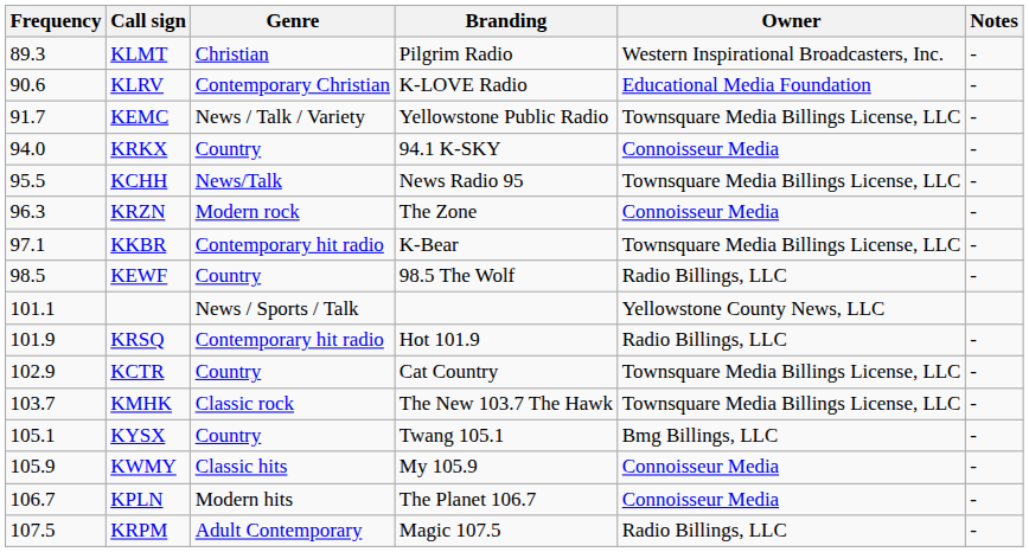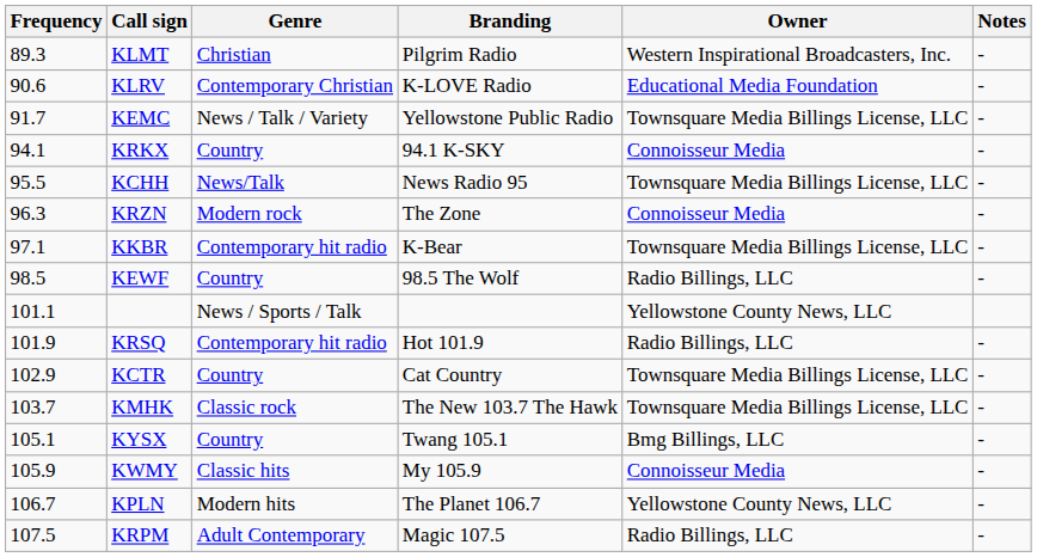 <table class="wikitable sortable">
 <tr>
 <th>Frequency</th>
 <th>Call sign</th>
 <th>Genre</th>
 <th>Branding</th>
 <th>Owner</th>
 <th class="unsortable">Notes</th>
 </tr>
 <tr>
 <td>89.3</td>
 <td><a href='#'>KLMT</a></td>
 <td><a href='#'>Christian</a></td>
 <td>Pilgrim Radio</td>
 <td>Western Inspirational Broadcasters, Inc.</td>
 <td>-</td>
 </tr>
 <tr>
 <td>90.6</td>
 <td><a href='#'>KLRV</a></td>
 <td><a href='#'>Contemporary Christian</a></td>
 <td>K-LOVE Radio</td>
 <td><a href='#'>Educational Media Foundation</a></td>
 <td>-</td>
 </tr>
 <tr>
 <td>91.7</td>
 <td><a href='#'>KEMC</a></td>
 <td>News / Talk / Variety</td>
 <td>Yellowstone Public Radio</td>
 <td>Townsquare Media Billings License, LLC</td>
 <td>-</td>
 </tr>
 <tr>
-<td>94.0</td>
+<td>94.1</td>
 <td><a href='#'>KRKX</a></td>
 <td><a href='#'>Country</a></td>
 <td>94.1 K-SKY</td>
 <td><a href='#'>Connoisseur Media</a></td>
 <td>-</td>
 </tr>
 <tr>
 <td>95.5</td>
 <td><a href='#'>KCHH</a></td>
 <td><a href='#'>News/Talk</a></td>
 <td>News Radio 95</td>
 <td>Townsquare Media Billings License, LLC</td>
 <td>-</td>
 </tr>
 <tr>
 <td>96.3</td>
 <td><a href='#'>KRZN</a></td>
 <td><a href='#'>Modern rock</a></td>
 <td>The Zone</td>
 <td><a href='#'>Connoisseur Media</a></td>
 <td>-</td>
 </tr>
 <tr>
 <td>97.1</td>
 <td><a href='#'>KKBR</a></td>
 <td><a href='#'>Contemporary hit radio</a></td>
 <td>K-Bear</td>
 <td>Townsquare Media Billings License, LLC</td>
 <td>-</td>
 </tr>
 <tr>
 <td>98.5</td>
 <td><a href='#'>KEWF</a></td>
 <td><a href='#'>Country</a></td>
 <td>98.5 The Wolf</td>
 <td>Radio Billings, LLC</td>
 <td>-</td>
 </tr>
 <tr>
 <td>101.1</td>
 <td></td>
 <td>News / Sports / Talk</td>
 <td></td>
 <td>Yellowstone County News, LLC</td>
 <td></td>
 </tr>
 <tr>
 <td>101.9</td>
 <td><a href='#'>KRSQ</a></td>
 <td><a href='#'>Contemporary hit radio</a></td>
 <td>Hot 101.9</td>
 <td>Radio Billings, LLC</td>
 <td>-</td>
 </tr>
 <tr>
 <td>102.9</td>
 <td><a href='#'>KCTR</a></td>
 <td><a href='#'>Country</a></td>
 <td>Cat Country</td>
 <td>Townsquare Media Billings License, LLC</td>
 <td>-</td>
 </tr>
 <tr>
 <td>103.7</td>
 <td><a href='#'>KMHK</a></td>
 <td><a href='#'>Classic rock</a></td>
 <td>The New 103.7 The Hawk</td>
 <td>Townsquare Media Billings License, LLC</td>
 <td>-</td>
 </tr>
 <tr>
 <td>105.1</td>
 <td><a href='#'>KYSX</a></td>
 <td><a href='#'>Country</a></td>
 <td>Twang 105.1</td>
 <td>Bmg Billings, LLC</td>
 <td>-</td>
 </tr>
 <tr>
 <td>105.9</td>
 <td><a href='#'>KWMY</a></td>
 <td><a href='#'>Classic hits</a></td>
 <td>My 105.9</td>
 <td><a href='#'>Connoisseur Media</a></td>
 <td>-</td>
 </tr>
 <tr>
 <td>106.7</td>
 <td><a href='#'>KPLN</a></td>
 <td>Modern hits</td>
 <td>The Planet 106.7</td>
-<td><a href='#'>Connoisseur Media</a></td>
+<td>Yellowstone County News, LLC</td>
 <td>-</td>
 </tr>
 <tr>
 <td>107.5</td>
 <td><a href='#'>KRPM</a></td>
 <td><a href='#'>Adult Contemporary</a></td>
 <td>Magic 107.5</td>
 <td>Radio Billings, LLC</td>
 <td>-</td>
 </tr>
 </table>
